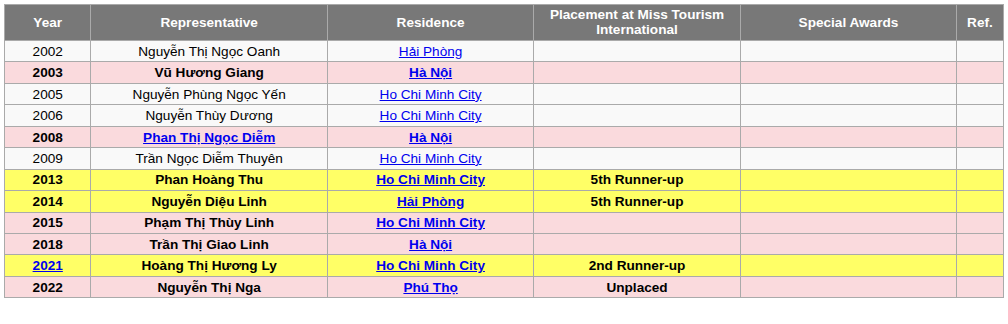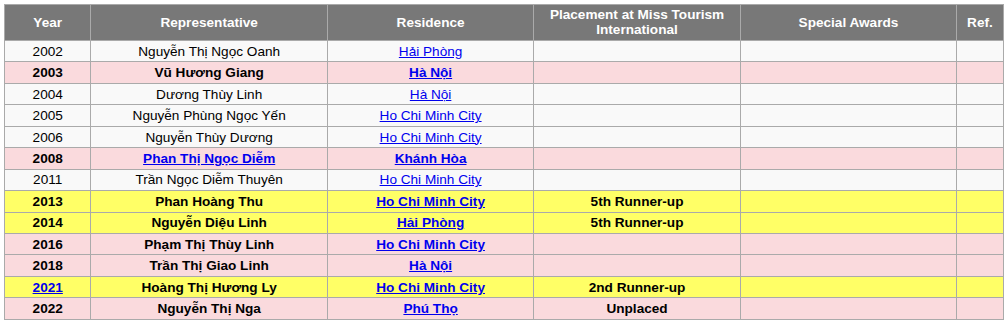 <table class="wikitable sortable" style="font-size: 85%; text-align:center">
 <tr>
 <th width="80" style="background-color:#787878;color:#FFFFFF;">Year</th>
 <th width="230" style="background-color:#787878;color:#FFFFFF;">Representative</th>
 <th width="200" style="background-color:#787878;color:#FFFFFF;">Residence</th>
 <th width="200" style="background-color:#787878;color:#FFFFFF;">Placement at Miss Tourism International</th>
 <th width="210" style="background-color:#787878;color:#FFFFFF;">Special Awards</th>
 <th width="040" style="background-color:#787878;color:#FFFFFF;">Ref.</th>
 </tr>
 <tr>
 <td>2002</td>
 <td>Nguyễn Thị Ngọc Oanh</td>
 <td><a href='#'>Hải Phòng</a></td>
 <td></td>
 <td></td>
 <td></td>
 </tr>
 <tr style="background-color:#FADADD; font-weight: bold">
 <td>2003</td>
 <td>Vũ Hương Giang</td>
 <td><a href='#'>Hà Nội</a></td>
 <td></td>
 <td style="background:;"></td>
 <td></td>
 </tr>
 <tr>
+<td>2004</td>
+<td>Dương Thùy Linh</td>
+<td><a href='#'>Hà Nội</a></td>
+<td></td>
+<td></td>
+<td></td>
+</tr>
+<tr>
 <td>2005</td>
 <td>Nguyễn Phùng Ngọc Yến</td>
 <td><a href='#'>Ho Chi Minh City</a></td>
 <td></td>
 <td></td>
 <td></td>
 </tr>
 <tr>
 <td>2006</td>
 <td>Nguyễn Thùy Dương</td>
 <td><a href='#'>Ho Chi Minh City</a></td>
 <td></td>
 <td></td>
 <td></td>
 </tr>
 <tr style="background-color:#FADADD; font-weight: bold">
 <td>2008</td>
 <td><a href='#'>Phan Thị Ngọc Diễm</a></td>
-<td><a href='#'>Hà Nội</a></td>
+<td><a href='#'>Khánh Hòa</a></td>
 <td></td>
 <td style="background:;"></td>
 <td></td>
 </tr>
 <tr>
-<td>2009</td>
+<td>2011</td>
 <td>Trần Ngọc Diễm Thuyên</td>
 <td><a href='#'>Ho Chi Minh City</a></td>
 <td></td>
 <td></td>
 <td></td>
 </tr>
 <tr style="background-color:#FFFF66; font-weight: bold">
 <td>2013</td>
 <td>Phan Hoàng Thu</td>
 <td><a href='#'>Ho Chi Minh City</a></td>
 <td>5th Runner-up</td>
 <td style="background:;"></td>
 <td></td>
 </tr>
 <tr style="background-color:#FFFF66; font-weight: bold">
 <td>2014</td>
 <td>Nguyễn Diệu Linh</td>
 <td><a href='#'>Hải Phòng</a></td>
 <td>5th Runner-up</td>
 <td style="background:;"></td>
 <td></td>
 </tr>
 <tr style="background-color:#FADADD; font-weight: bold">
-<td>2015</td>
+<td>2016</td>
 <td>Phạm Thị Thùy Linh</td>
 <td><a href='#'>Ho Chi Minh City</a></td>
 <td></td>
 <td style="background:;"></td>
 <td></td>
 </tr>
 <tr style="background-color:#FADADD; font-weight: bold">
 <td>2018</td>
 <td>Trần Thị Giao Linh</td>
 <td><a href='#'>Hà Nội</a></td>
 <td></td>
 <td style="background:;"></td>
 <td></td>
 </tr>
 <tr style="background-color:#FFFF66; font-weight: bold">
 <td><a href='#'>2021</a></td>
 <td>Hoàng Thị Hương Ly</td>
 <td><a href='#'>Ho Chi Minh City</a></td>
 <td>2nd Runner-up</td>
 <td style="background:;"></td>
 <td></td>
 </tr>
 <tr style="background-color:#FADADD; font-weight: bold">
 <td>2022</td>
 <td>Nguyễn Thị Nga</td>
 <td><a href='#'>Phú Thọ</a></td>
 <td>Unplaced</td>
 <td style="background:;"></td>
 <td></td>
 </tr>
 </table>
